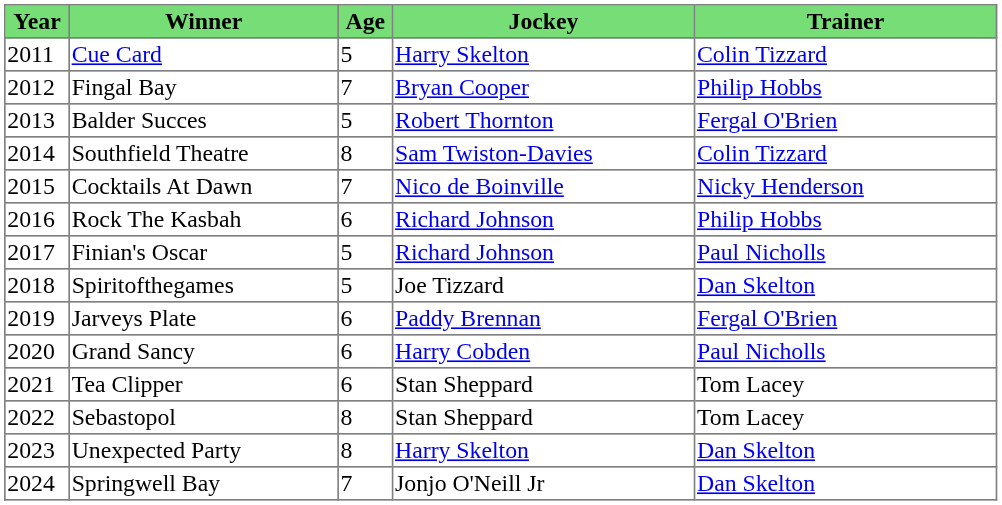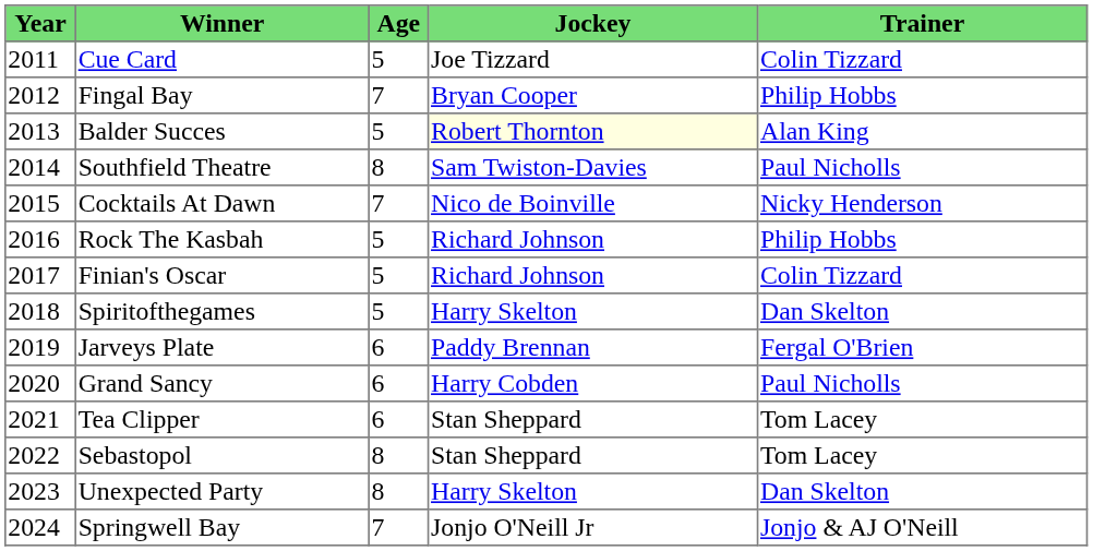 <table class = "sortable" | border="1" style="border-collapse: collapse; font-size:90%">
 <tr bgcolor="#77dd77" align="center">
 <th style="width:36px"><strong>Year</strong></th>
 <th style="width:160px"><strong>Winner</strong></th>
 <th style="width:30px"><strong>Age</strong></th>
 <th style="width:180px"><strong>Jockey</strong></th>
 <th style="width:180px"><strong>Trainer</strong></th>
 </tr>
 <tr>
 <td>2011</td>
 <td><a href='#'>Cue Card</a></td>
 <td>5</td>
-<td><a href='#'>Harry Skelton</a></td>
+<td>Joe Tizzard</td>
 <td><a href='#'>Colin Tizzard</a></td>
 </tr>
 <tr>
 <td>2012</td>
 <td>Fingal Bay</td>
 <td>7</td>
 <td><a href='#'>Bryan Cooper</a></td>
 <td><a href='#'>Philip Hobbs</a></td>
 </tr>
 <tr>
 <td>2013</td>
 <td>Balder Succes</td>
 <td>5</td>
-<td><a href='#'>Robert Thornton</a></td>
-<td><a href='#'>Fergal O'Brien</a></td>
+<td style="background: lightyellow;"><a href='#'>Robert Thornton</a></td>
+<td><a href='#'>Alan King</a></td>
 </tr>
 <tr>
 <td>2014</td>
 <td>Southfield Theatre</td>
 <td>8</td>
 <td><a href='#'>Sam Twiston-Davies</a></td>
-<td><a href='#'>Colin Tizzard</a></td>
+<td><a href='#'>Paul Nicholls</a></td>
 </tr>
 <tr>
 <td>2015</td>
 <td>Cocktails At Dawn</td>
 <td>7</td>
 <td><a href='#'>Nico de Boinville</a></td>
 <td><a href='#'>Nicky Henderson</a></td>
 </tr>
 <tr>
 <td>2016</td>
 <td>Rock The Kasbah</td>
-<td>6</td>
+<td>5</td>
 <td><a href='#'>Richard Johnson</a></td>
 <td><a href='#'>Philip Hobbs</a></td>
 </tr>
 <tr>
 <td>2017</td>
 <td>Finian's Oscar</td>
 <td>5</td>
 <td><a href='#'>Richard Johnson</a></td>
-<td><a href='#'>Paul Nicholls</a></td>
+<td><a href='#'>Colin Tizzard</a></td>
 </tr>
 <tr>
 <td>2018</td>
 <td>Spiritofthegames</td>
 <td>5</td>
-<td>Joe Tizzard</td>
+<td><a href='#'>Harry Skelton</a></td>
 <td><a href='#'>Dan Skelton</a></td>
 </tr>
 <tr>
 <td>2019</td>
 <td>Jarveys Plate</td>
 <td>6</td>
 <td><a href='#'>Paddy Brennan</a></td>
 <td><a href='#'>Fergal O'Brien</a></td>
 </tr>
 <tr>
 <td>2020</td>
 <td>Grand Sancy</td>
 <td>6</td>
 <td><a href='#'>Harry Cobden</a></td>
 <td><a href='#'>Paul Nicholls</a></td>
 </tr>
 <tr>
 <td>2021</td>
 <td>Tea Clipper</td>
 <td>6</td>
 <td>Stan Sheppard</td>
 <td>Tom Lacey</td>
 </tr>
 <tr>
 <td>2022</td>
 <td>Sebastopol</td>
 <td>8</td>
 <td>Stan Sheppard</td>
 <td>Tom Lacey</td>
 </tr>
 <tr>
 <td>2023</td>
 <td>Unexpected Party</td>
 <td>8</td>
 <td><a href='#'>Harry Skelton</a></td>
 <td><a href='#'>Dan Skelton</a></td>
 </tr>
 <tr>
 <td>2024</td>
 <td>Springwell Bay</td>
 <td>7</td>
 <td>Jonjo O'Neill Jr</td>
-<td><a href='#'>Dan Skelton</a></td>
+<td><a href='#'>Jonjo</a> & AJ O'Neill</td>
 </tr>
 </table>
